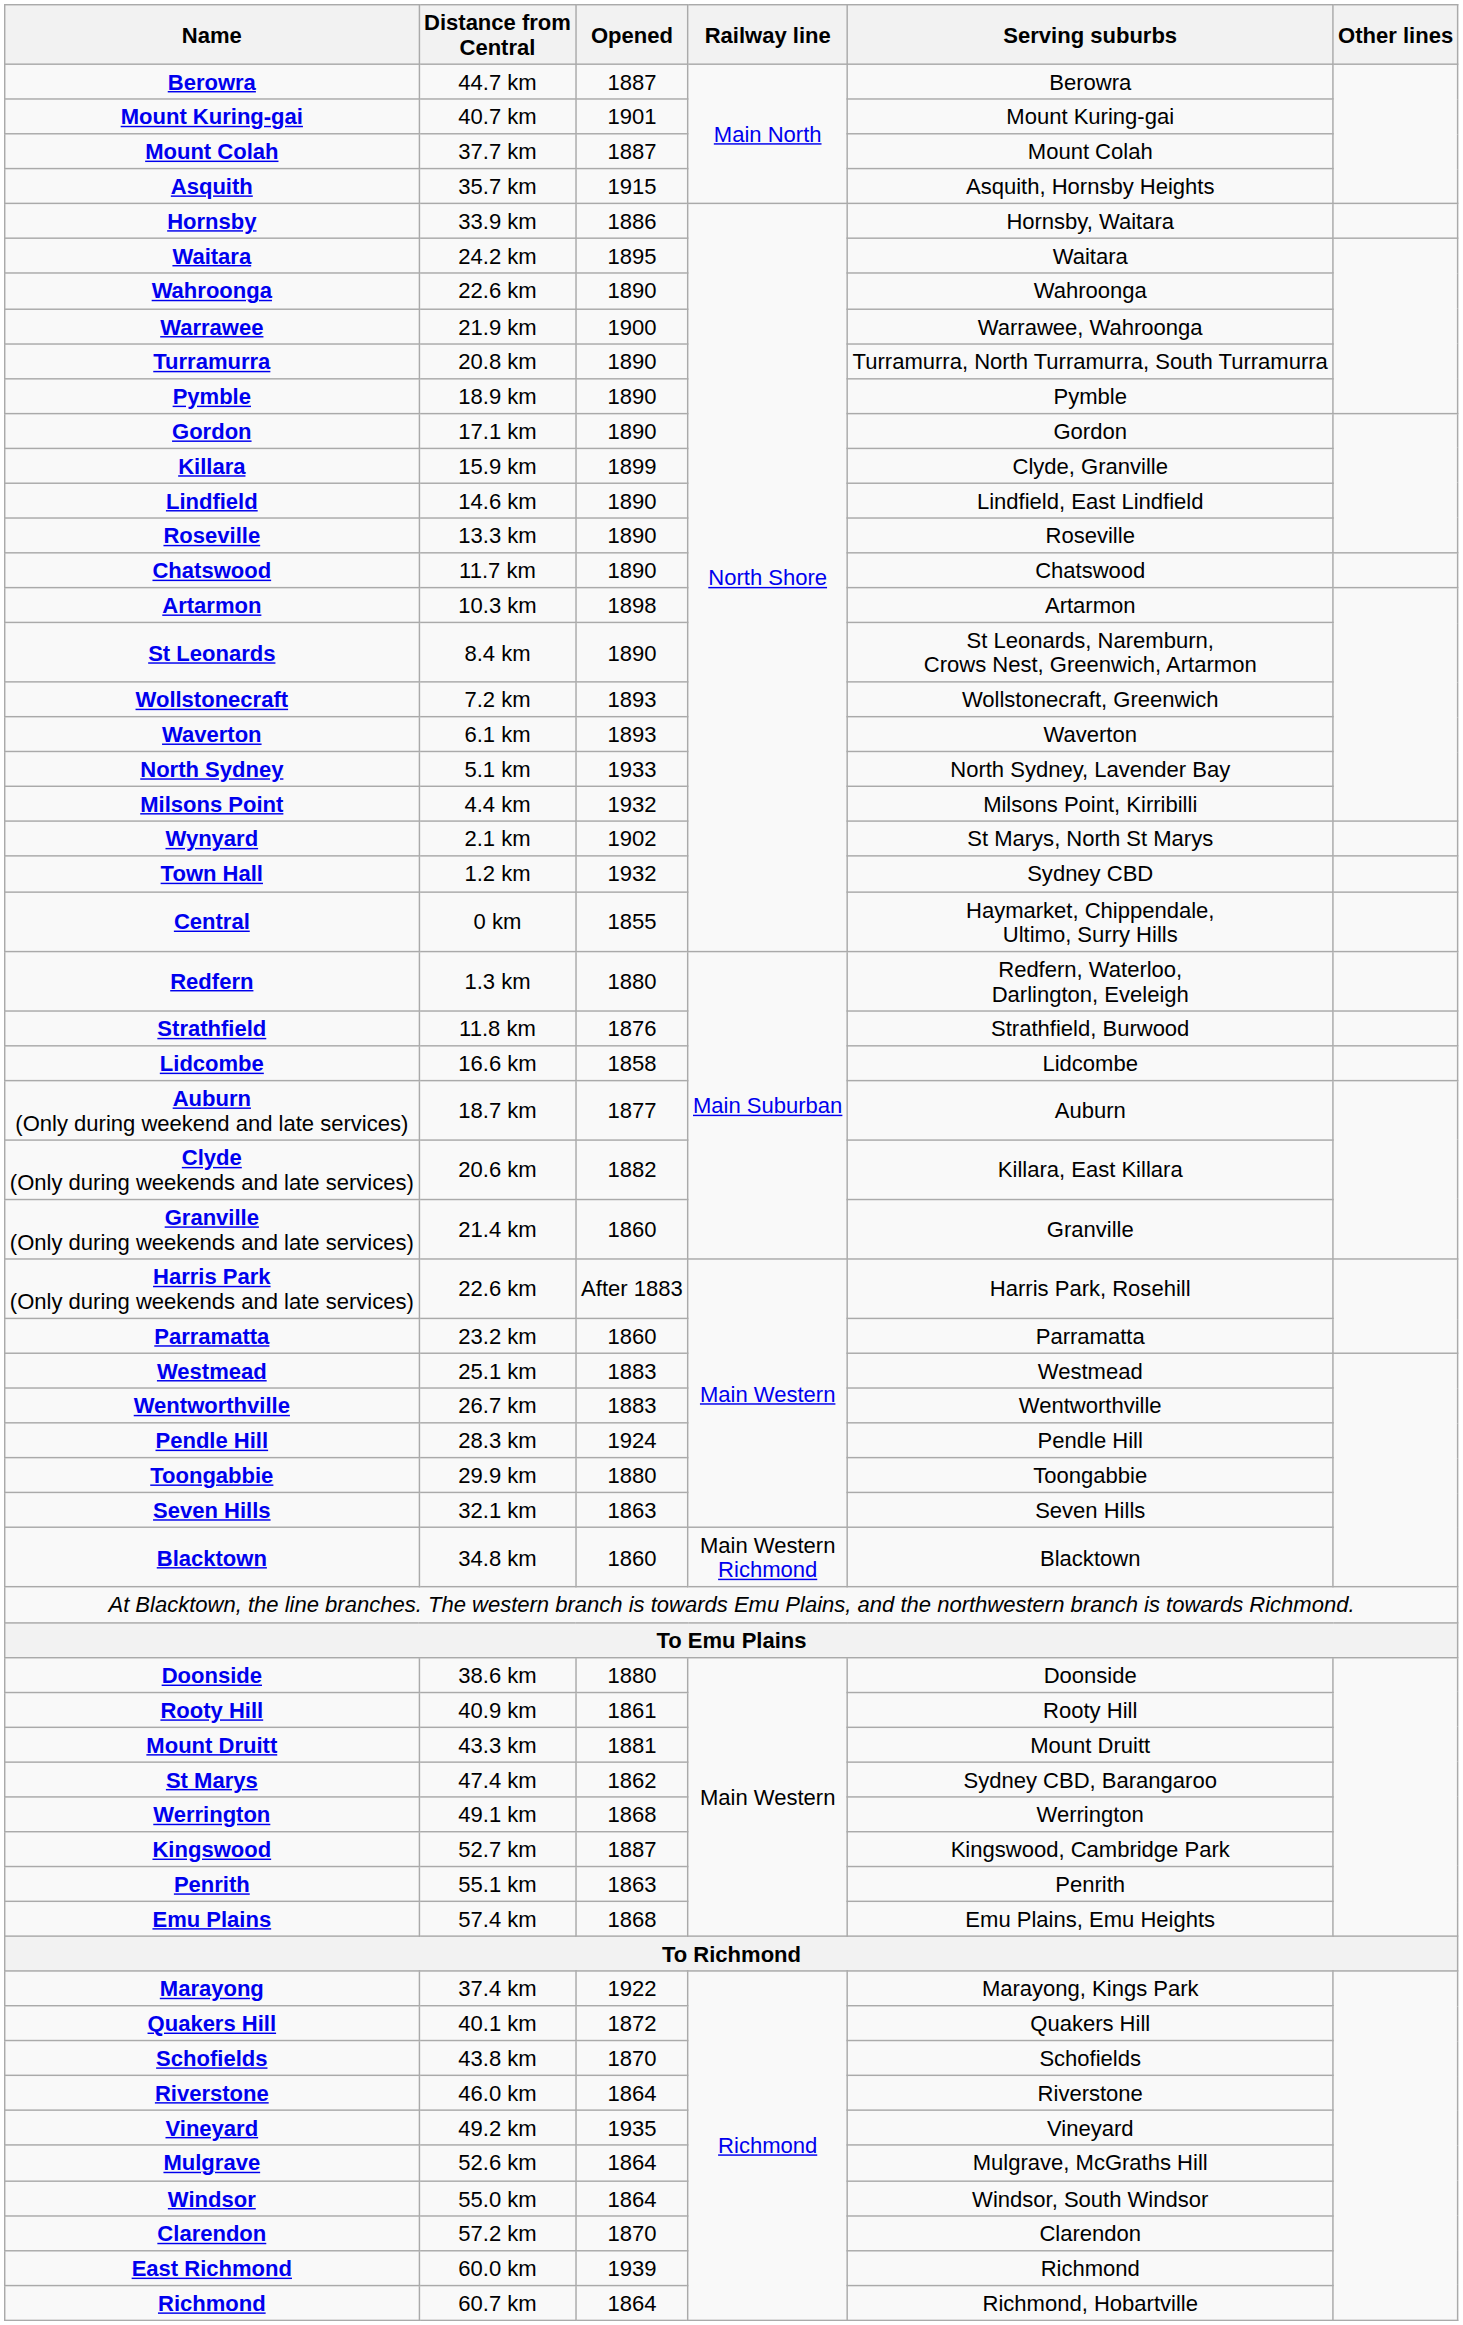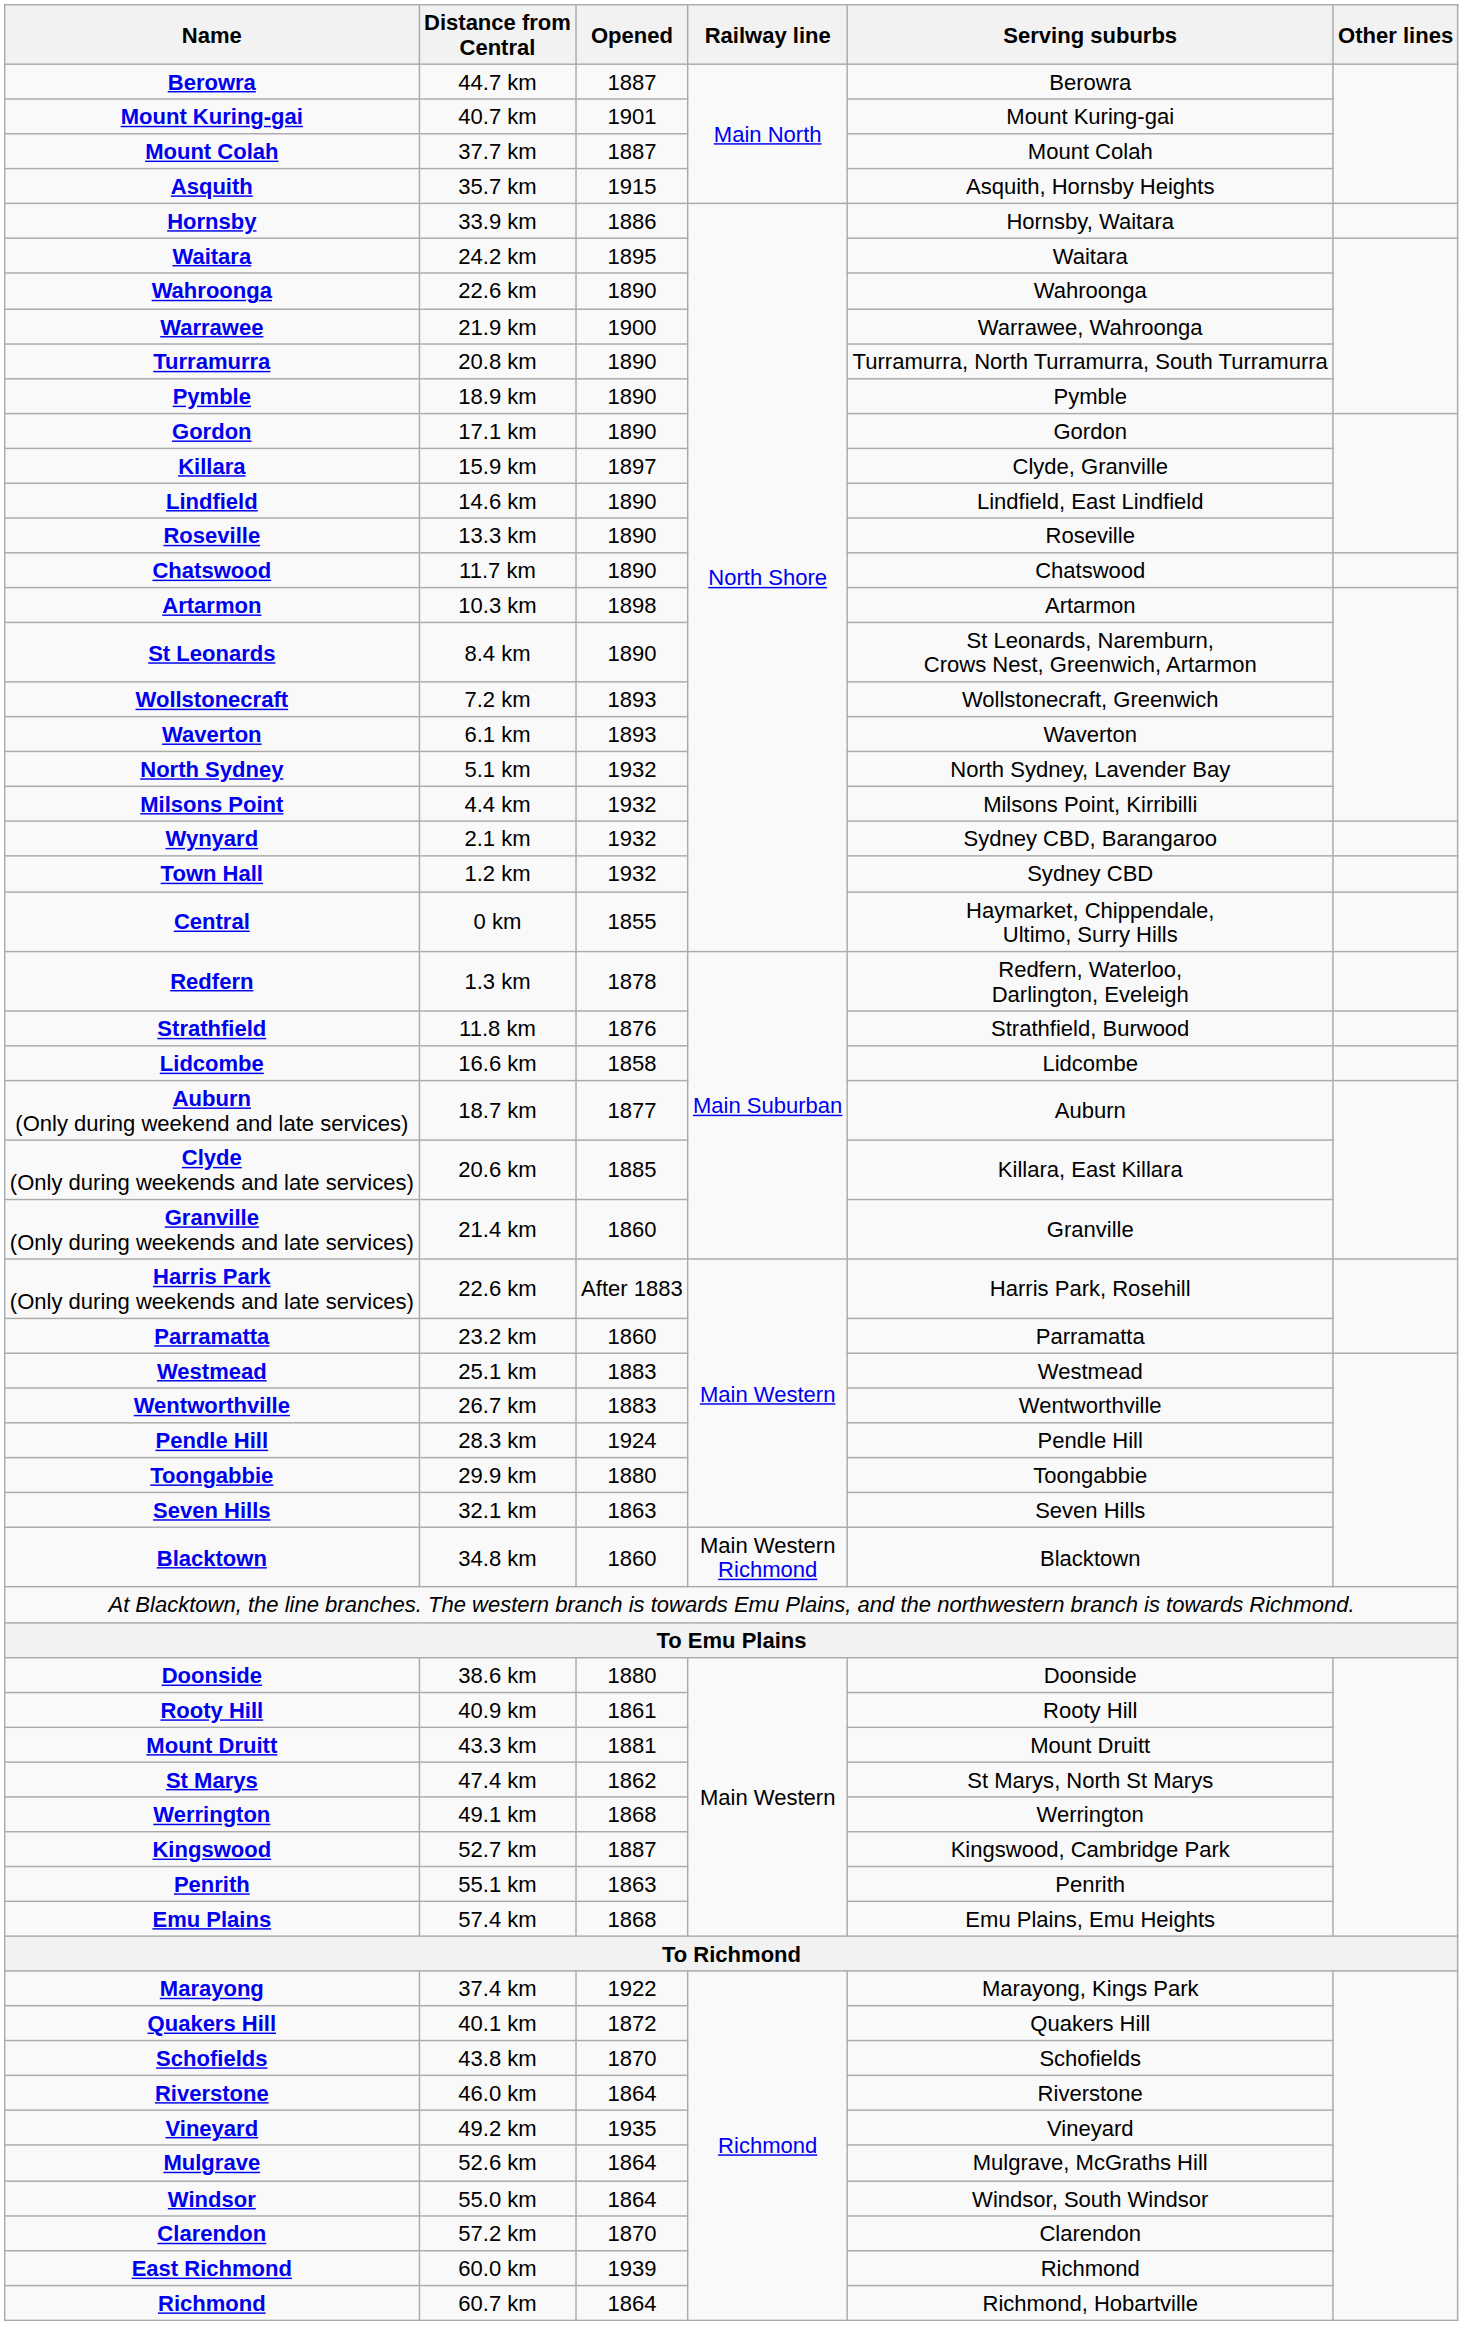 <table class="wikitable" style="font-size:95%; text-align:center;">
 <tr>
 <th>Name</th>
 <th>Distance from<br>Central<br></th>
 <th>Opened<br></th>
 <th>Railway line</th>
 <th>Serving suburbs</th>
 <th>Other lines</th>
 </tr>
 <tr>
 <td><strong><a href='#'>Berowra</a></strong></td>
 <td>44.7 km</td>
 <td>1887</td>
 <td rowspan=4><a href='#'>Main North</a></td>
 <td>Berowra</td>
 <td rowspan=4></td>
 </tr>
 <tr>
 <td><strong><a href='#'>Mount Kuring-gai</a></strong></td>
 <td>40.7 km</td>
 <td>1901</td>
 <td>Mount Kuring-gai</td>
 </tr>
 <tr>
 <td><strong><a href='#'>Mount Colah</a></strong></td>
 <td>37.7 km</td>
 <td>1887</td>
 <td>Mount Colah</td>
 </tr>
 <tr>
 <td><strong><a href='#'>Asquith</a></strong></td>
 <td>35.7 km</td>
 <td>1915</td>
 <td>Asquith, Hornsby Heights</td>
 </tr>
 <tr>
 <td><strong><a href='#'>Hornsby</a></strong></td>
 <td>33.9 km</td>
 <td>1886</td>
 <td rowspan=20><a href='#'>North Shore</a></td>
 <td>Hornsby, Waitara</td>
 <td></td>
 </tr>
 <tr>
 <td><strong><a href='#'>Waitara</a></strong></td>
 <td>24.2 km</td>
 <td>1895</td>
 <td>Waitara</td>
 <td rowspan=5></td>
 </tr>
 <tr>
 <td><strong><a href='#'>Wahroonga</a></strong></td>
 <td>22.6 km</td>
 <td>1890</td>
 <td>Wahroonga</td>
 </tr>
 <tr>
 <td><strong><a href='#'>Warrawee</a></strong></td>
 <td>21.9 km</td>
 <td>1900</td>
 <td>Warrawee, Wahroonga</td>
 </tr>
 <tr>
 <td><strong><a href='#'>Turramurra</a></strong></td>
 <td>20.8 km</td>
 <td>1890</td>
 <td>Turramurra, North Turramurra, South Turramurra</td>
 </tr>
 <tr>
 <td><strong><a href='#'>Pymble</a></strong></td>
 <td>18.9 km</td>
 <td>1890</td>
 <td>Pymble</td>
 </tr>
 <tr>
 <td><strong><a href='#'>Gordon</a></strong></td>
 <td>17.1 km</td>
 <td>1890</td>
 <td>Gordon</td>
 <td rowspan="4"></td>
 </tr>
 <tr>
 <td><strong><a href='#'>Killara</a></strong></td>
 <td>15.9 km</td>
-<td>1899</td>
+<td>1897</td>
 <td>Clyde, Granville</td>
 </tr>
 <tr>
 <td><strong><a href='#'>Lindfield</a></strong></td>
 <td>14.6 km</td>
 <td>1890</td>
 <td>Lindfield, East Lindfield</td>
 </tr>
 <tr>
 <td><strong><a href='#'>Roseville</a></strong></td>
 <td>13.3 km</td>
 <td>1890</td>
 <td>Roseville</td>
 </tr>
 <tr>
 <td><strong><a href='#'>Chatswood</a></strong></td>
 <td>11.7 km</td>
 <td>1890</td>
 <td>Chatswood</td>
 <td></td>
 </tr>
 <tr>
 <td><strong><a href='#'>Artarmon</a></strong></td>
 <td>10.3 km</td>
 <td>1898</td>
 <td>Artarmon</td>
 <td rowspan="6"></td>
 </tr>
 <tr>
 <td><strong><a href='#'>St Leonards</a></strong></td>
 <td>8.4 km</td>
 <td>1890</td>
 <td>St Leonards, Naremburn,<br>Crows Nest, Greenwich, Artarmon</td>
 </tr>
 <tr>
 <td><strong><a href='#'>Wollstonecraft</a></strong></td>
 <td>7.2 km</td>
 <td>1893</td>
 <td>Wollstonecraft, Greenwich</td>
 </tr>
 <tr>
 <td><strong><a href='#'>Waverton</a></strong></td>
 <td>6.1 km</td>
 <td>1893</td>
 <td>Waverton</td>
 </tr>
 <tr>
 <td><strong><a href='#'>North Sydney</a></strong></td>
 <td>5.1 km</td>
-<td>1933</td>
+<td>1932</td>
 <td>North Sydney, Lavender Bay</td>
 </tr>
 <tr>
 <td><strong><a href='#'>Milsons Point</a></strong></td>
 <td>4.4 km</td>
 <td>1932</td>
 <td>Milsons Point, Kirribilli</td>
 </tr>
 <tr>
 <td><strong><a href='#'>Wynyard</a></strong></td>
 <td>2.1 km</td>
-<td>1902</td>
-<td>St Marys, North St Marys</td>
+<td>1932</td>
+<td>Sydney CBD, Barangaroo</td>
 <td></td>
 </tr>
 <tr>
 <td><strong><a href='#'>Town Hall</a></strong></td>
 <td>1.2 km</td>
 <td>1932</td>
 <td>Sydney CBD</td>
 <td></td>
 </tr>
 <tr>
 <td><strong><a href='#'>Central</a></strong></td>
 <td>0 km</td>
 <td>1855</td>
 <td>Haymarket, Chippendale,<br>Ultimo, Surry Hills</td>
 <td></td>
 </tr>
 <tr>
 <td><strong><a href='#'>Redfern</a></strong></td>
 <td>1.3 km</td>
-<td>1880</td>
+<td>1878</td>
 <td rowspan=6><a href='#'>Main Suburban</a></td>
 <td>Redfern, Waterloo,<br>Darlington, Eveleigh</td>
 <td></td>
 </tr>
 <tr>
 <td><strong><a href='#'>Strathfield</a></strong></td>
 <td>11.8 km</td>
 <td>1876</td>
 <td>Strathfield, Burwood</td>
 <td></td>
 </tr>
 <tr>
 <td><strong><a href='#'>Lidcombe</a></strong></td>
 <td>16.6 km</td>
 <td>1858</td>
 <td>Lidcombe</td>
 <td></td>
 </tr>
 <tr>
 <td><strong><a href='#'>Auburn</a></strong><br>(Only during weekend and late services)</td>
 <td>18.7 km</td>
 <td>1877</td>
 <td>Auburn</td>
 <td rowspan="3"></td>
 </tr>
 <tr>
 <td><strong><a href='#'>Clyde</a> </strong><br>(Only during weekends and late services)</td>
 <td>20.6 km</td>
-<td>1882</td>
+<td>1885</td>
 <td>Killara, East Killara</td>
 </tr>
 <tr>
 <td><strong><a href='#'>Granville</a> </strong><br>(Only during weekends and late services)</td>
 <td>21.4 km</td>
 <td>1860</td>
 <td>Granville</td>
 </tr>
 <tr>
 <td><strong><a href='#'>Harris Park</a></strong><br>(Only during weekends and late services)</td>
 <td>22.6 km</td>
 <td>After 1883</td>
 <td rowspan=7><a href='#'>Main Western</a></td>
 <td>Harris Park, Rosehill</td>
 <td rowspan="2"></td>
 </tr>
 <tr>
 <td><strong><a href='#'>Parramatta</a></strong></td>
 <td>23.2 km</td>
 <td>1860</td>
 <td>Parramatta</td>
 </tr>
 <tr>
 <td><strong><a href='#'>Westmead</a> </strong></td>
 <td>25.1 km</td>
 <td>1883</td>
 <td>Westmead</td>
 <td rowspan="6"></td>
 </tr>
 <tr>
 <td><strong><a href='#'>Wentworthville</a></strong></td>
 <td>26.7 km</td>
 <td>1883</td>
 <td>Wentworthville</td>
 </tr>
 <tr>
 <td><strong><a href='#'>Pendle Hill</a></strong></td>
 <td>28.3 km</td>
 <td>1924</td>
 <td>Pendle Hill</td>
 </tr>
 <tr>
 <td><strong><a href='#'>Toongabbie</a></strong></td>
 <td>29.9 km</td>
 <td>1880</td>
 <td>Toongabbie</td>
 </tr>
 <tr>
 <td><strong><a href='#'>Seven Hills</a></strong></td>
 <td>32.1 km</td>
 <td>1863</td>
 <td>Seven Hills</td>
 </tr>
 <tr>
 <td><strong><a href='#'>Blacktown</a></strong></td>
 <td>34.8 km</td>
 <td>1860</td>
 <td>Main Western<br><a href='#'>Richmond</a></td>
 <td>Blacktown</td>
 </tr>
 <tr>
 <td colspan="6"><em>At Blacktown, the line branches. The western branch is towards Emu Plains, and the northwestern branch is towards Richmond.</em></td>
 </tr>
 <tr>
 <th colspan="6" style=background:#><span>To Emu Plains</span></th>
 </tr>
 <tr>
 <td><strong><a href='#'>Doonside</a></strong></td>
 <td>38.6 km</td>
 <td>1880</td>
 <td rowspan=8>Main Western</td>
 <td>Doonside</td>
 <td rowspan=8></td>
 </tr>
 <tr>
 <td><strong><a href='#'>Rooty Hill</a></strong></td>
 <td>40.9 km</td>
 <td>1861</td>
 <td>Rooty Hill</td>
 </tr>
 <tr>
 <td><strong><a href='#'>Mount Druitt</a></strong></td>
 <td>43.3 km</td>
 <td>1881</td>
 <td>Mount Druitt</td>
 </tr>
 <tr>
 <td><strong><a href='#'>St Marys</a></strong></td>
 <td>47.4 km</td>
 <td>1862</td>
-<td>Sydney CBD, Barangaroo</td>
+<td>St Marys, North St Marys</td>
 </tr>
 <tr>
 <td><strong><a href='#'>Werrington</a></strong></td>
 <td>49.1 km</td>
 <td>1868</td>
 <td>Werrington</td>
 </tr>
 <tr>
 <td><strong><a href='#'>Kingswood</a></strong></td>
 <td>52.7 km</td>
 <td>1887</td>
 <td>Kingswood, Cambridge Park</td>
 </tr>
 <tr>
 <td><strong><a href='#'>Penrith</a></strong></td>
 <td>55.1 km</td>
 <td>1863</td>
 <td>Penrith</td>
 </tr>
 <tr>
 <td><strong><a href='#'>Emu Plains</a></strong></td>
 <td>57.4 km</td>
 <td>1868</td>
 <td>Emu Plains, Emu Heights</td>
 </tr>
 <tr>
 <th colspan="6" style=background:#><span>To Richmond</span></th>
 </tr>
 <tr>
 <td><strong><a href='#'>Marayong</a></strong></td>
 <td>37.4 km</td>
 <td>1922</td>
 <td rowspan=10><a href='#'>Richmond</a></td>
 <td>Marayong, Kings Park</td>
 <td rowspan="10"></td>
 </tr>
 <tr>
 <td><strong><a href='#'>Quakers Hill</a></strong></td>
 <td>40.1 km</td>
 <td>1872</td>
 <td>Quakers Hill</td>
 </tr>
 <tr>
 <td><strong><a href='#'>Schofields</a></strong></td>
 <td>43.8 km</td>
 <td>1870</td>
 <td>Schofields</td>
 </tr>
 <tr>
 <td><strong><a href='#'>Riverstone</a></strong></td>
 <td>46.0 km</td>
 <td>1864</td>
 <td>Riverstone</td>
 </tr>
 <tr>
 <td><strong><a href='#'>Vineyard</a></strong></td>
 <td>49.2 km</td>
 <td>1935</td>
 <td>Vineyard</td>
 </tr>
 <tr>
 <td><strong><a href='#'>Mulgrave</a></strong></td>
 <td>52.6 km</td>
 <td>1864</td>
 <td>Mulgrave, McGraths Hill</td>
 </tr>
 <tr>
 <td><strong><a href='#'>Windsor</a></strong></td>
 <td>55.0 km</td>
 <td>1864</td>
 <td>Windsor, South Windsor</td>
 </tr>
 <tr>
 <td><strong><a href='#'>Clarendon</a></strong></td>
 <td>57.2 km</td>
 <td>1870</td>
 <td>Clarendon</td>
 </tr>
 <tr>
 <td><strong><a href='#'>East Richmond</a></strong></td>
 <td>60.0 km</td>
 <td>1939</td>
 <td>Richmond</td>
 </tr>
 <tr>
 <td><strong><a href='#'>Richmond</a></strong></td>
 <td>60.7 km</td>
 <td>1864</td>
 <td>Richmond, Hobartville</td>
 </tr>
 </table>
